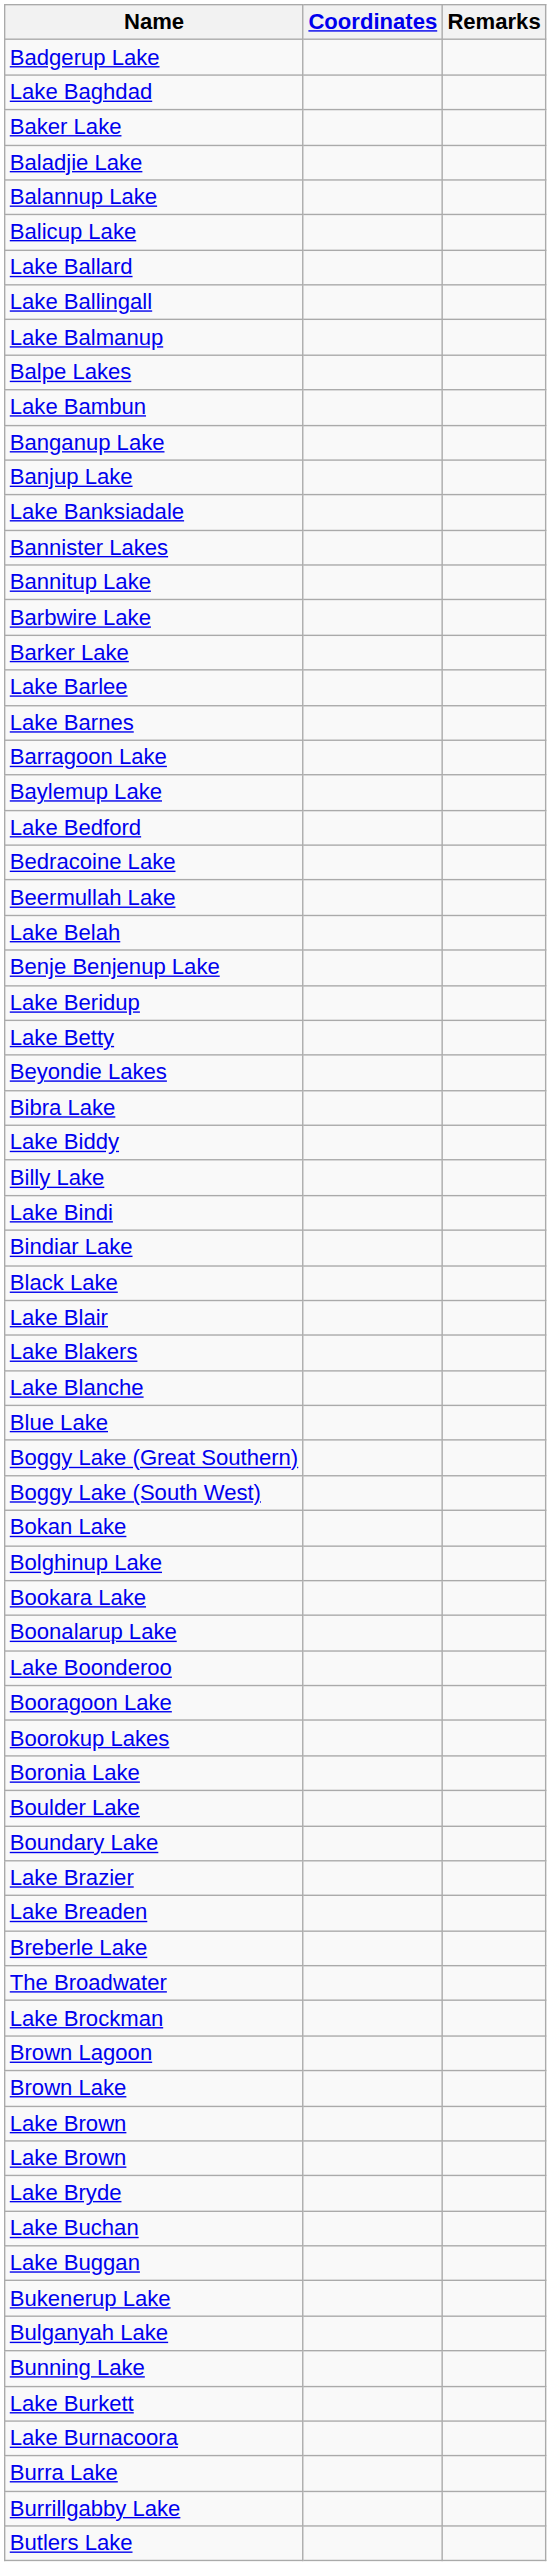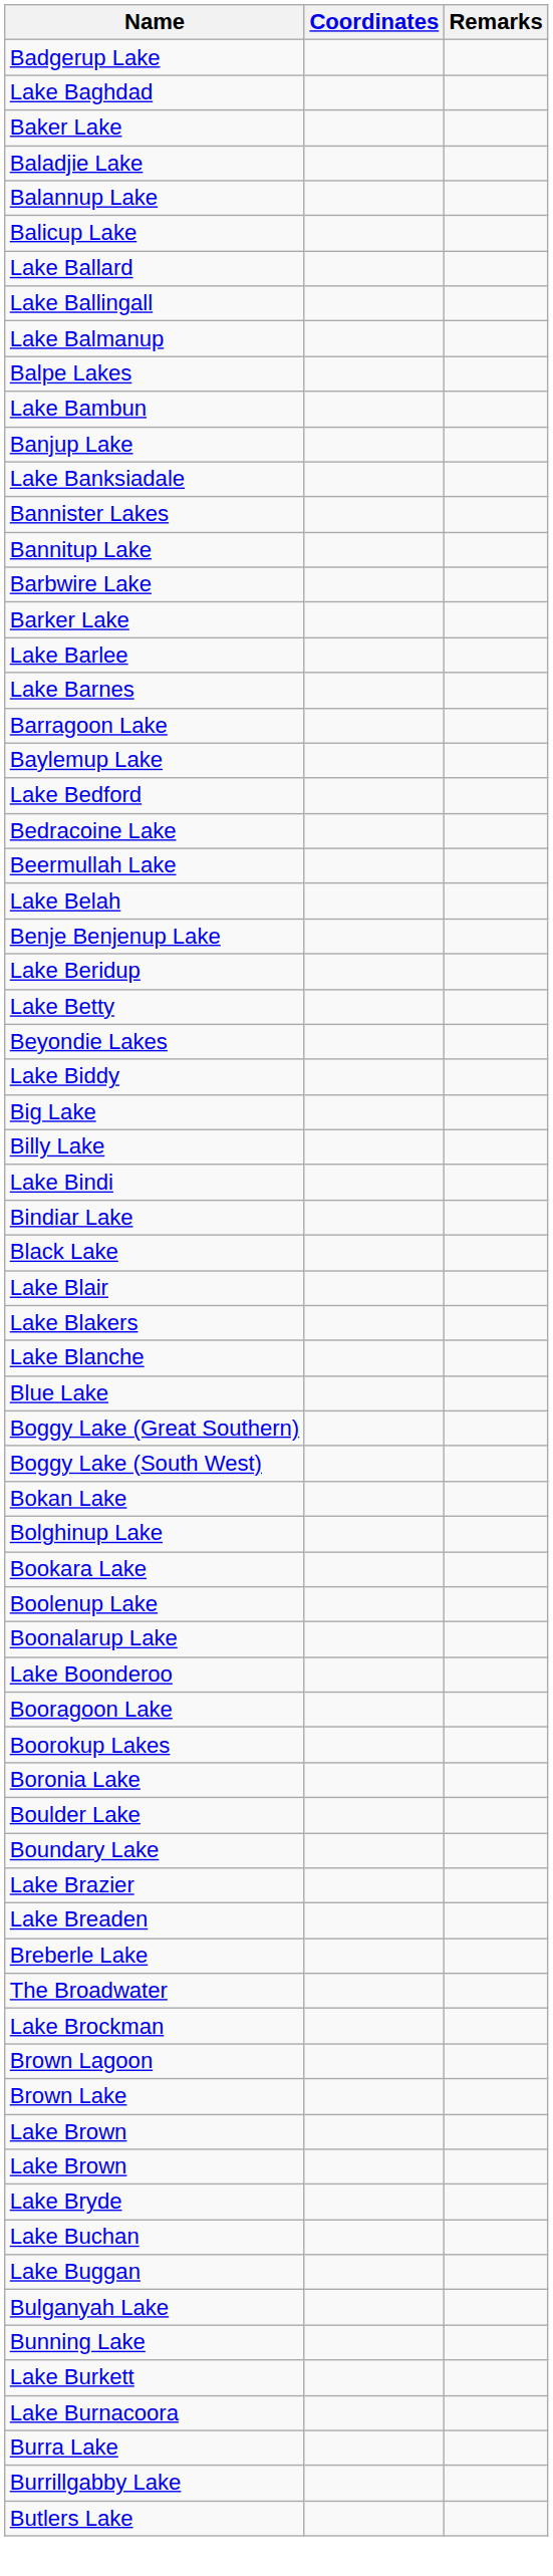 <table class="wikitable">
 <tr>
 <th>Name</th>
 <th><a href='#'>Coordinates</a></th>
 <th>Remarks</th>
 </tr>
 <tr>
 <td><a href='#'>Badgerup Lake</a></td>
 <td></td>
 <td></td>
 </tr>
 <tr>
 <td><a href='#'>Lake Baghdad</a></td>
 <td></td>
 <td></td>
 </tr>
 <tr>
 <td><a href='#'>Baker Lake</a></td>
 <td></td>
 <td></td>
 </tr>
 <tr>
 <td><a href='#'>Baladjie Lake</a></td>
 <td></td>
 <td></td>
 </tr>
 <tr>
 <td><a href='#'>Balannup Lake</a></td>
 <td></td>
 <td></td>
 </tr>
 <tr>
 <td><a href='#'>Balicup Lake</a></td>
 <td></td>
 <td></td>
 </tr>
 <tr>
 <td><a href='#'>Lake Ballard</a></td>
 <td></td>
 <td></td>
 </tr>
 <tr>
 <td><a href='#'>Lake Ballingall</a></td>
 <td></td>
 <td></td>
 </tr>
 <tr>
 <td><a href='#'>Lake Balmanup</a></td>
 <td></td>
 <td></td>
 </tr>
 <tr>
 <td><a href='#'>Balpe Lakes</a></td>
 <td></td>
 <td></td>
 </tr>
 <tr>
 <td><a href='#'>Lake Bambun</a></td>
-<td></td>
-<td></td>
-</tr>
-<tr>
-<td><a href='#'>Banganup Lake</a></td>
 <td></td>
 <td></td>
 </tr>
 <tr>
 <td><a href='#'>Banjup Lake</a></td>
 <td></td>
 <td></td>
 </tr>
 <tr>
 <td><a href='#'>Lake Banksiadale</a></td>
 <td></td>
 <td></td>
 </tr>
 <tr>
 <td><a href='#'>Bannister Lakes</a></td>
 <td></td>
 <td></td>
 </tr>
 <tr>
 <td><a href='#'>Bannitup Lake</a></td>
 <td></td>
 <td></td>
 </tr>
 <tr>
 <td><a href='#'>Barbwire Lake</a></td>
 <td></td>
 <td></td>
 </tr>
 <tr>
 <td><a href='#'>Barker Lake</a></td>
 <td></td>
 <td></td>
 </tr>
 <tr>
 <td><a href='#'>Lake Barlee</a></td>
 <td></td>
 <td></td>
 </tr>
 <tr>
 <td><a href='#'>Lake Barnes</a></td>
 <td></td>
 <td></td>
 </tr>
 <tr>
 <td><a href='#'>Barragoon Lake</a></td>
 <td></td>
 <td></td>
 </tr>
 <tr>
 <td><a href='#'>Baylemup Lake</a></td>
 <td></td>
 <td></td>
 </tr>
 <tr>
 <td><a href='#'>Lake Bedford</a></td>
 <td></td>
 <td></td>
 </tr>
 <tr>
 <td><a href='#'>Bedracoine Lake</a></td>
 <td></td>
 <td></td>
 </tr>
 <tr>
 <td><a href='#'>Beermullah Lake</a></td>
 <td></td>
 <td></td>
 </tr>
 <tr>
 <td><a href='#'>Lake Belah</a></td>
 <td></td>
 <td></td>
 </tr>
 <tr>
 <td><a href='#'>Benje Benjenup Lake</a></td>
 <td></td>
 <td></td>
 </tr>
 <tr>
 <td><a href='#'>Lake Beridup</a></td>
 <td></td>
 <td></td>
 </tr>
 <tr>
 <td><a href='#'>Lake Betty</a></td>
 <td></td>
 <td></td>
 </tr>
 <tr>
 <td><a href='#'>Beyondie Lakes</a></td>
 <td></td>
 <td></td>
 </tr>
 <tr>
-<td><a href='#'>Bibra Lake</a></td>
+<td><a href='#'>Lake Biddy</a></td>
 <td></td>
 <td></td>
 </tr>
 <tr>
-<td><a href='#'>Lake Biddy</a></td>
+<td><a href='#'>Big Lake</a></td>
 <td></td>
 <td></td>
 </tr>
 <tr>
 <td><a href='#'>Billy Lake</a></td>
 <td></td>
 <td></td>
 </tr>
 <tr>
 <td><a href='#'>Lake Bindi</a></td>
 <td></td>
 <td></td>
 </tr>
 <tr>
 <td><a href='#'>Bindiar Lake</a></td>
 <td></td>
 <td></td>
 </tr>
 <tr>
 <td><a href='#'>Black Lake</a></td>
 <td></td>
 <td></td>
 </tr>
 <tr>
 <td><a href='#'>Lake Blair</a></td>
 <td></td>
 <td></td>
 </tr>
 <tr>
 <td><a href='#'>Lake Blakers</a></td>
 <td></td>
 <td></td>
 </tr>
 <tr>
 <td><a href='#'>Lake Blanche</a></td>
 <td></td>
 <td></td>
 </tr>
 <tr>
 <td><a href='#'>Blue Lake</a></td>
 <td></td>
 <td></td>
 </tr>
 <tr>
 <td><a href='#'>Boggy Lake (Great Southern)</a></td>
 <td></td>
 <td></td>
 </tr>
 <tr>
 <td><a href='#'>Boggy Lake (South West)</a></td>
 <td></td>
 <td></td>
 </tr>
 <tr>
 <td><a href='#'>Bokan Lake</a></td>
 <td></td>
 <td></td>
 </tr>
 <tr>
 <td><a href='#'>Bolghinup Lake</a></td>
 <td></td>
 <td></td>
 </tr>
 <tr>
 <td><a href='#'>Bookara Lake</a></td>
+<td></td>
+<td></td>
+</tr>
+<tr>
+<td><a href='#'>Boolenup Lake</a></td>
 <td></td>
 <td></td>
 </tr>
 <tr>
 <td><a href='#'>Boonalarup Lake</a></td>
 <td></td>
 <td></td>
 </tr>
 <tr>
 <td><a href='#'>Lake Boonderoo</a></td>
 <td></td>
 <td></td>
 </tr>
 <tr>
 <td><a href='#'>Booragoon Lake</a></td>
 <td></td>
 <td></td>
 </tr>
 <tr>
 <td><a href='#'>Boorokup Lakes</a></td>
 <td></td>
 <td></td>
 </tr>
 <tr>
 <td><a href='#'>Boronia Lake</a></td>
 <td></td>
 <td></td>
 </tr>
 <tr>
 <td><a href='#'>Boulder Lake</a></td>
 <td></td>
 <td></td>
 </tr>
 <tr>
 <td><a href='#'>Boundary Lake</a></td>
 <td></td>
 <td></td>
 </tr>
 <tr>
 <td><a href='#'>Lake Brazier</a></td>
 <td></td>
 <td></td>
 </tr>
 <tr>
 <td><a href='#'>Lake Breaden</a></td>
 <td></td>
 <td></td>
 </tr>
 <tr>
 <td><a href='#'>Breberle Lake</a></td>
 <td></td>
 <td></td>
 </tr>
 <tr>
 <td><a href='#'>The Broadwater</a></td>
 <td></td>
 <td></td>
 </tr>
 <tr>
 <td><a href='#'>Lake Brockman</a></td>
 <td></td>
 <td></td>
 </tr>
 <tr>
 <td><a href='#'>Brown Lagoon</a></td>
 <td></td>
 <td></td>
 </tr>
 <tr>
 <td><a href='#'>Brown Lake</a></td>
 <td></td>
 <td></td>
 </tr>
 <tr>
 <td><a href='#'>Lake Brown</a></td>
 <td></td>
 <td></td>
 </tr>
 <tr>
 <td><a href='#'>Lake Brown</a></td>
 <td></td>
 <td></td>
 </tr>
 <tr>
 <td><a href='#'>Lake Bryde</a></td>
 <td></td>
 <td></td>
 </tr>
 <tr>
 <td><a href='#'>Lake Buchan</a></td>
 <td></td>
 <td></td>
 </tr>
 <tr>
 <td><a href='#'>Lake Buggan</a></td>
 <td></td>
 <td></td>
 </tr>
 <tr>
-<td><a href='#'>Bukenerup Lake</a></td>
-<td></td>
-<td></td>
-</tr>
-<tr>
 <td><a href='#'>Bulganyah Lake</a></td>
 <td></td>
 <td></td>
 </tr>
 <tr>
 <td><a href='#'>Bunning Lake</a></td>
 <td></td>
 <td></td>
 </tr>
 <tr>
 <td><a href='#'>Lake Burkett</a></td>
 <td></td>
 <td></td>
 </tr>
 <tr>
 <td><a href='#'>Lake Burnacoora</a></td>
 <td></td>
 <td></td>
 </tr>
 <tr>
 <td><a href='#'>Burra Lake</a></td>
 <td></td>
 <td></td>
 </tr>
 <tr>
 <td><a href='#'>Burrillgabby Lake</a></td>
 <td></td>
 <td></td>
 </tr>
 <tr>
 <td><a href='#'>Butlers Lake</a></td>
 <td></td>
 <td></td>
 </tr>
 </table>
